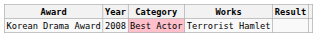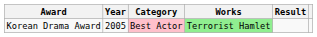 <table class="wikitable">
 <tr>
 <th scope="col">Award</th>
 <th scope="col">Year</th>
 <th scope="col">Category</th>
 <th scope="col">Works</th>
 <th scope="col">Result</th>
 <th></th>
 </tr>
 <tr>
 <td>Korean Drama Award</td>
-<td>2008</td>
+<td>2005</td>
 <td style="background: pink;">Best Actor</td>
-<td>Terrorist Hamlet</td>
+<td style="background: lightgreen;">Terrorist Hamlet</td>
 <td></td>
 <td></td>
 </tr>
 </table>
